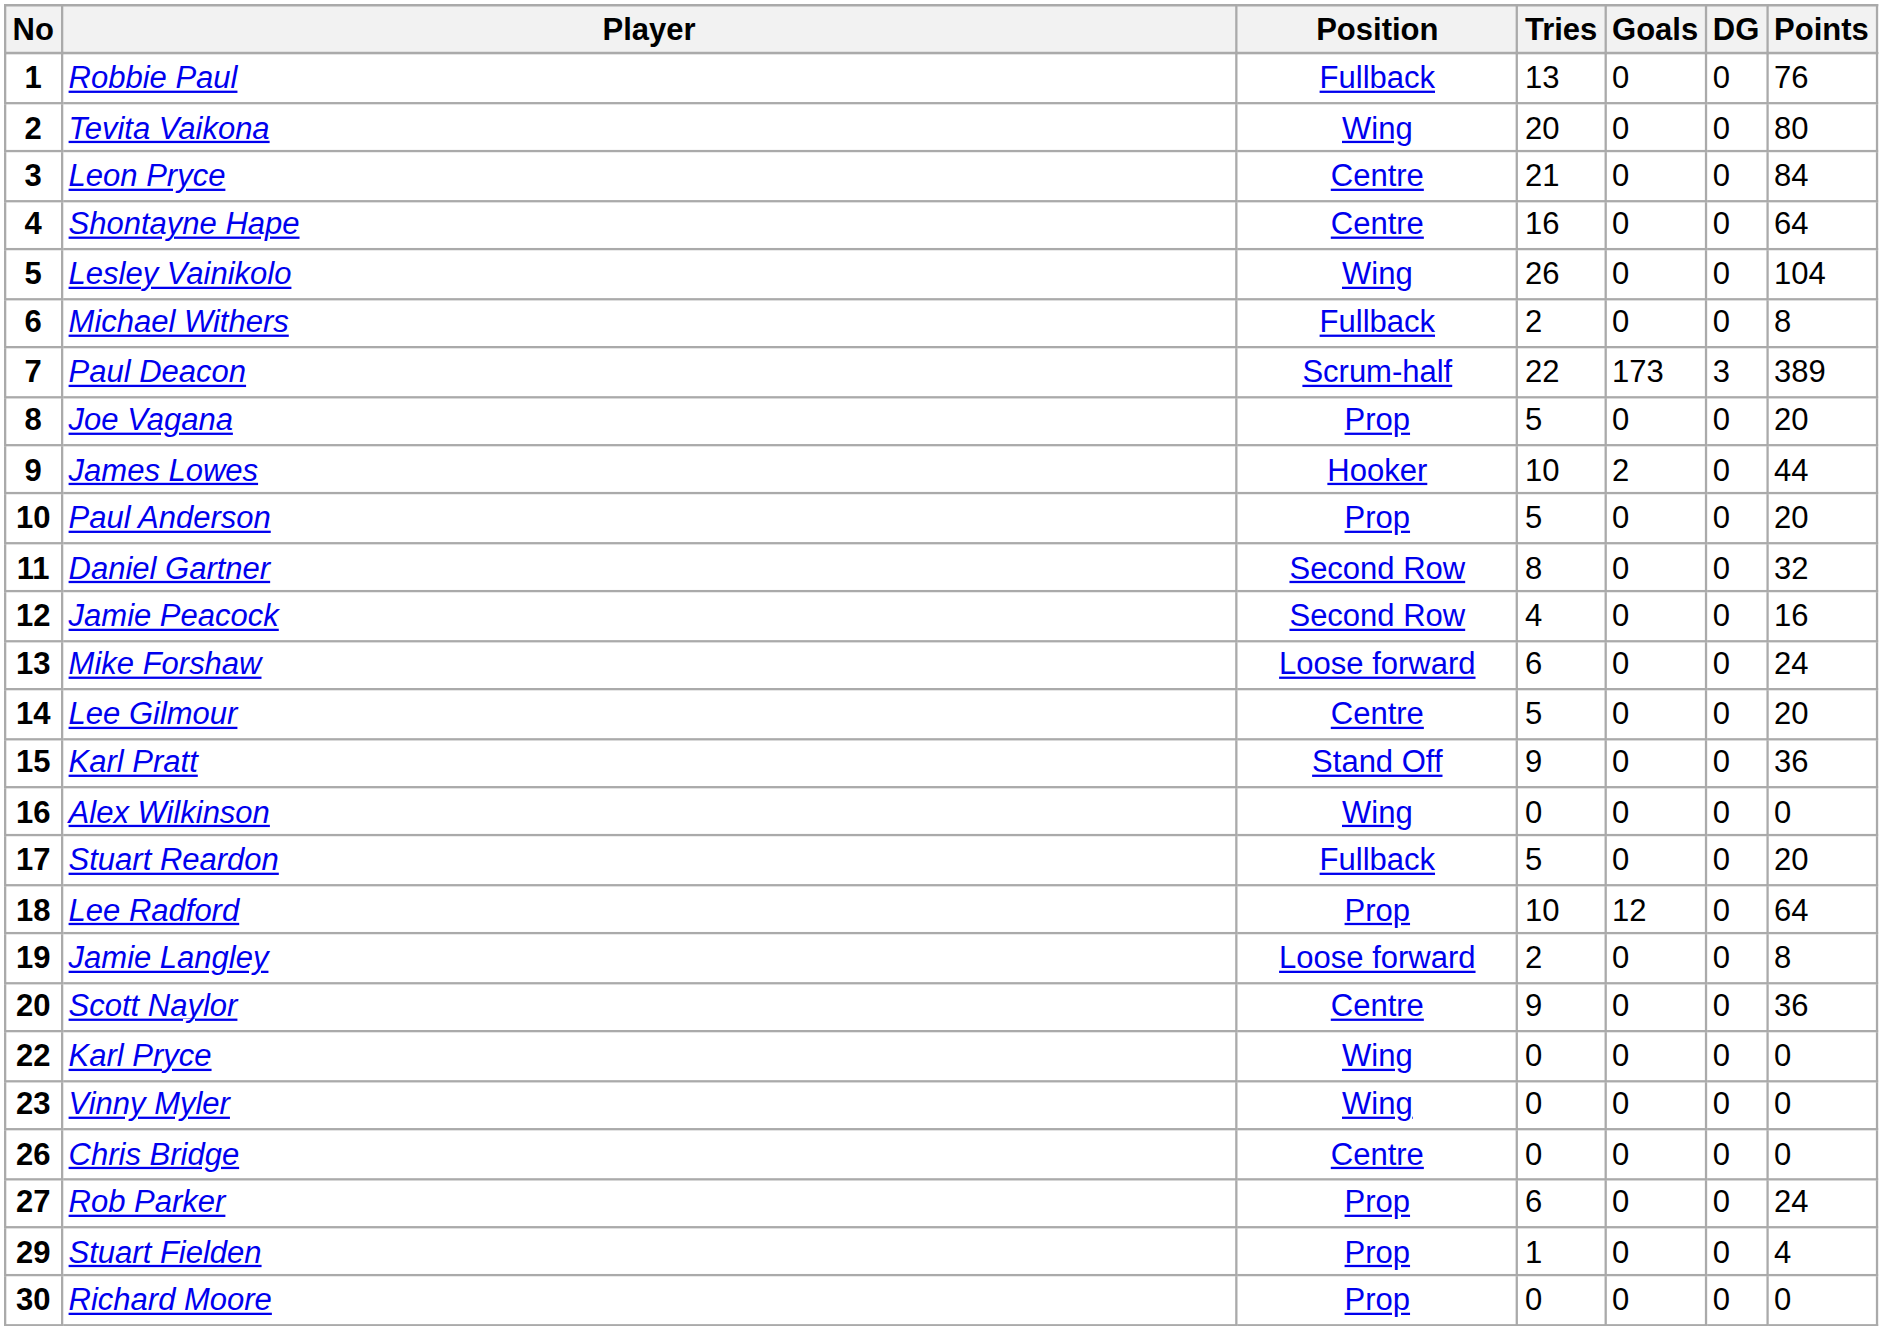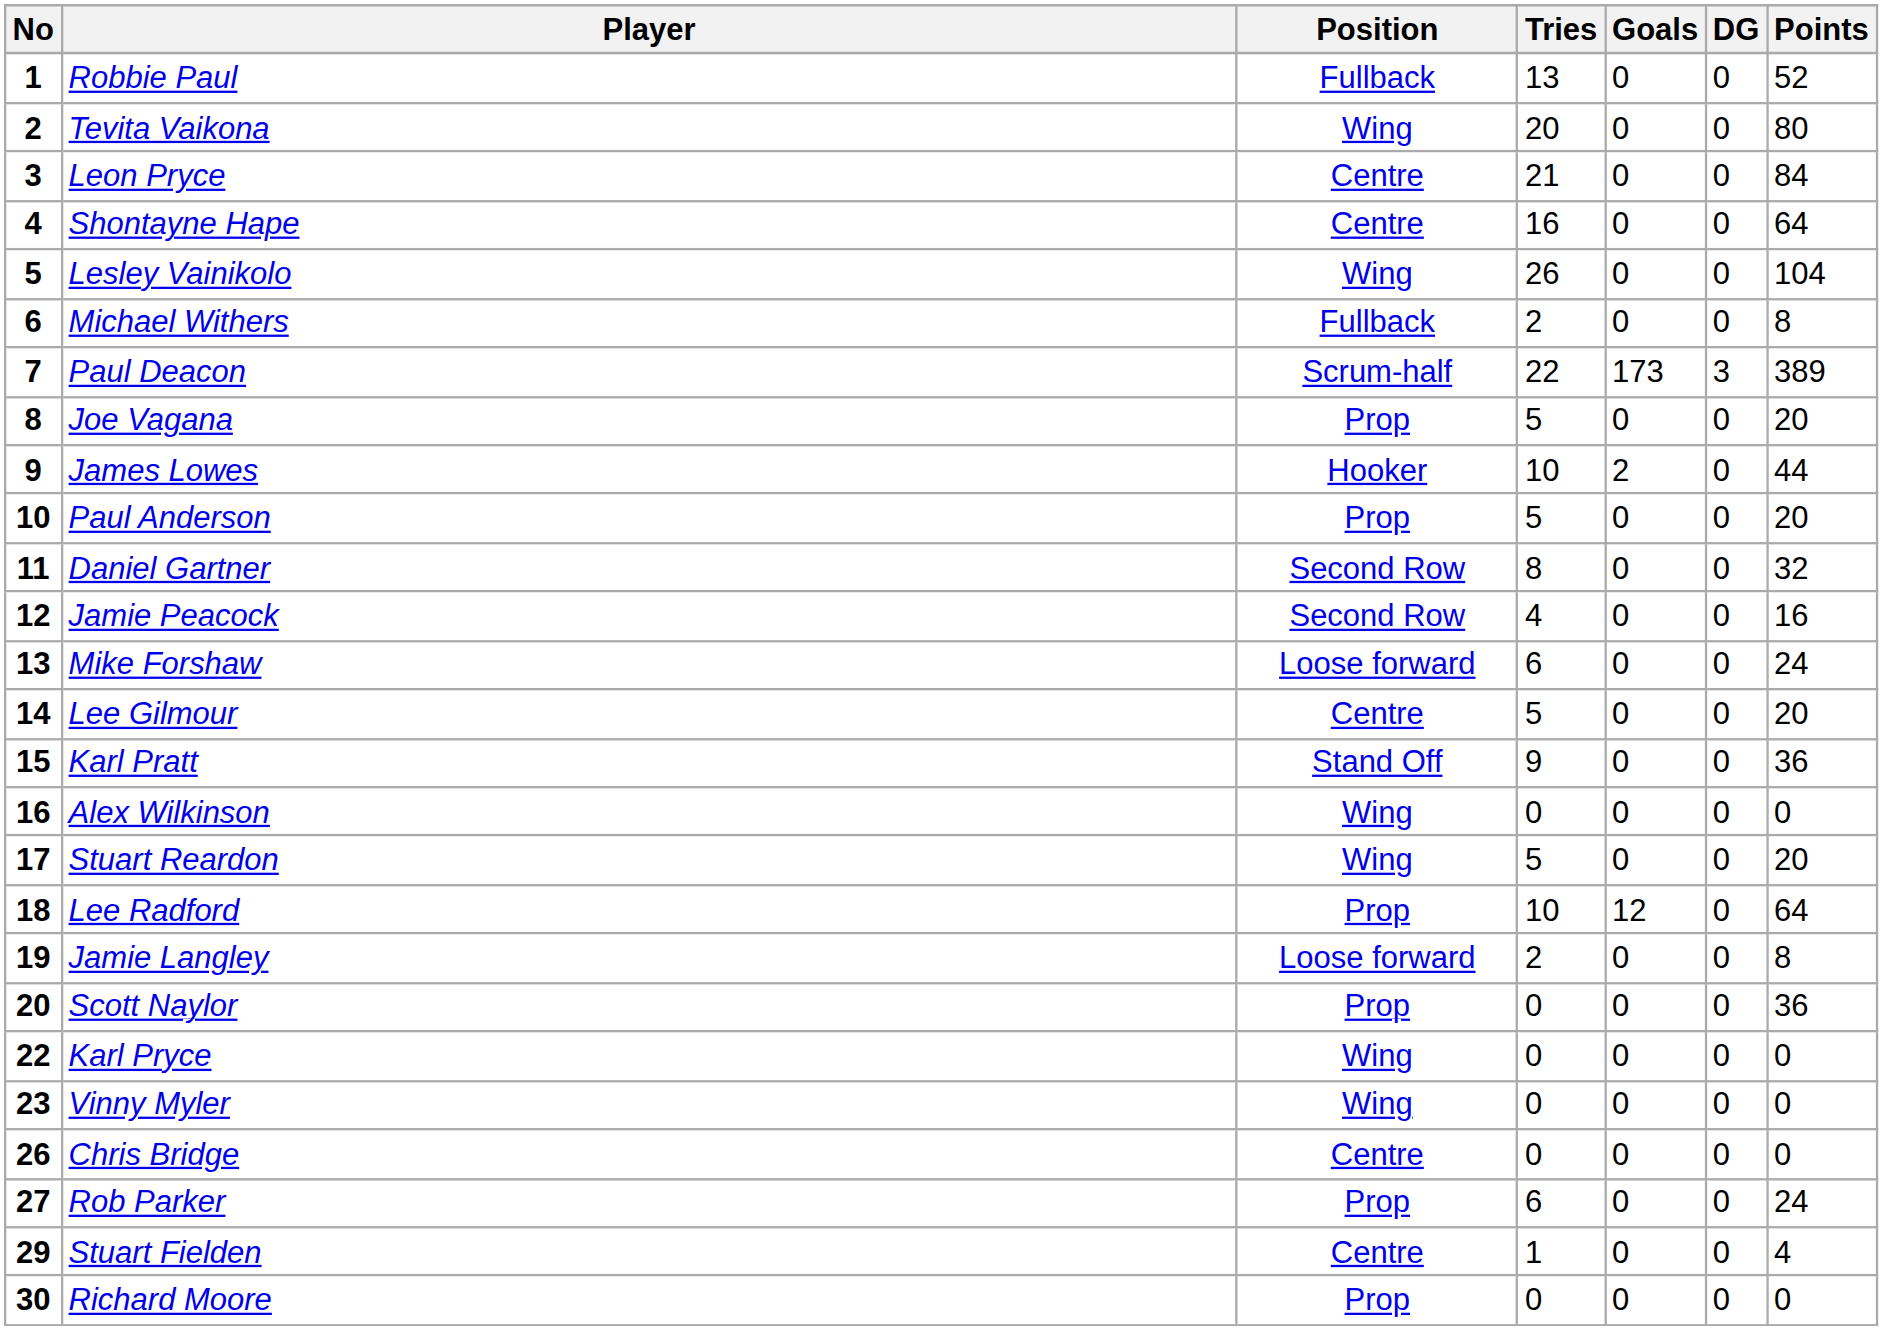 <table class="wikitable sortable" width="65%" style="font-size:85%">
 <tr bgcolor="#efefef">
 </tr>
 <tr bgcolor="#efefef">
 <th width=3%>No</th>
 <th !width=47%>Player</th>
 <th width=15%>Position</th>
 <th width="20">Tries</th>
 <th width="20">Goals</th>
 <th width="20">DG</th>
 <th width="20">Points</th>
 </tr>
 <tr bgcolor=#FFFFFF>
 </tr>
 <tr bgcolor=#FFFFFF>
 <td align=center><strong>1</strong></td>
 <td><em><a href='#'>Robbie Paul</a></em></td>
 <td align=center><a href='#'>Fullback</a></td>
 <td align=centre>13</td>
 <td align=centre>0</td>
 <td align=centre>0</td>
-<td align=centre>76</td>
+<td align=centre>52</td>
 </tr>
 <tr bgcolor=#FFFFFF>
 <td align=center><strong>2</strong></td>
 <td><em><a href='#'>Tevita Vaikona</a></em></td>
 <td align=center><a href='#'>Wing</a></td>
 <td align=centre>20</td>
 <td align=centre>0</td>
 <td align=centre>0</td>
 <td align=centre>80</td>
 </tr>
 <tr bgcolor=#FFFFFF>
 <td align=center><strong>3</strong></td>
 <td><em><a href='#'>Leon Pryce</a></em></td>
 <td align=center><a href='#'>Centre</a></td>
 <td align=centre>21</td>
 <td align=centre>0</td>
 <td align=centre>0</td>
 <td align=centre>84</td>
 </tr>
 <tr bgcolor=#FFFFFF>
 <td align=center><strong>4</strong></td>
 <td><em><a href='#'>Shontayne Hape</a></em></td>
 <td align=center><a href='#'>Centre</a></td>
 <td align=centre>16</td>
 <td align=centre>0</td>
 <td align=centre>0</td>
 <td align=centre>64</td>
 </tr>
 <tr bgcolor=#FFFFFF>
 <td align=center><strong>5</strong></td>
 <td><em><a href='#'>Lesley Vainikolo</a></em></td>
 <td align=center><a href='#'>Wing</a></td>
 <td align=centre>26</td>
 <td align=centre>0</td>
 <td align=centre>0</td>
 <td align=centre>104</td>
 </tr>
 <tr bgcolor=#FFFFFF>
 <td align=center><strong>6</strong></td>
 <td><em><a href='#'>Michael Withers</a></em></td>
 <td align=center><a href='#'>Fullback</a></td>
 <td align=centre>2</td>
 <td align=centre>0</td>
 <td align=centre>0</td>
 <td align=centre>8</td>
 </tr>
 <tr bgcolor=#FFFFFF>
 <td align=center><strong>7</strong></td>
 <td><em><a href='#'>Paul Deacon</a></em></td>
 <td align=center><a href='#'>Scrum-half</a></td>
 <td align=centre>22</td>
 <td align=centre>173</td>
 <td align=centre>3</td>
 <td align=centre>389</td>
 </tr>
 <tr bgcolor=#FFFFFF>
 <td align=center><strong>8</strong></td>
 <td><em><a href='#'>Joe Vagana</a></em></td>
 <td align=center><a href='#'>Prop</a></td>
 <td align=centre>5</td>
 <td align=centre>0</td>
 <td align=centre>0</td>
 <td align=centre>20</td>
 </tr>
 <tr bgcolor=#FFFFFF>
 <td align=center><strong>9</strong></td>
 <td><em><a href='#'>James Lowes</a></em></td>
 <td align=center><a href='#'>Hooker</a></td>
 <td align=centre>10</td>
 <td align=centre>2</td>
 <td align=centre>0</td>
 <td align=centre>44</td>
 </tr>
 <tr bgcolor=#FFFFFF>
 <td align=center><strong>10</strong></td>
 <td><em><a href='#'>Paul Anderson</a></em></td>
 <td align=center><a href='#'>Prop</a></td>
 <td align=centre>5</td>
 <td align=centre>0</td>
 <td align=centre>0</td>
 <td align=centre>20</td>
 </tr>
 <tr bgcolor=#FFFFFF>
 <td align=center><strong>11</strong></td>
 <td><em><a href='#'>Daniel Gartner</a></em></td>
 <td align=center><a href='#'>Second Row</a></td>
 <td align=centre>8</td>
 <td align=centre>0</td>
 <td align=centre>0</td>
 <td align=centre>32</td>
 </tr>
 <tr bgcolor=#FFFFFF>
 <td align=center><strong>12</strong></td>
 <td><em><a href='#'>Jamie Peacock</a></em></td>
 <td align=center><a href='#'>Second Row</a></td>
 <td align=centre>4</td>
 <td align=centre>0</td>
 <td align=centre>0</td>
 <td align=centre>16</td>
 </tr>
 <tr bgcolor=#FFFFFF>
 <td align=center><strong>13</strong></td>
 <td><em><a href='#'>Mike Forshaw</a></em></td>
 <td align=center><a href='#'>Loose forward</a></td>
 <td align=centre>6</td>
 <td align=centre>0</td>
 <td align=centre>0</td>
 <td align=centre>24</td>
 </tr>
 <tr bgcolor=#FFFFFF>
 <td align=center><strong>14</strong></td>
 <td><em><a href='#'>Lee Gilmour</a></em></td>
 <td align=center><a href='#'>Centre</a></td>
 <td align=centre>5</td>
 <td align=centre>0</td>
 <td align=centre>0</td>
 <td align=centre>20</td>
 </tr>
 <tr bgcolor=#FFFFFF>
 <td align=center><strong>15</strong></td>
 <td><em><a href='#'>Karl Pratt</a></em></td>
 <td align=center><a href='#'>Stand Off</a></td>
 <td align=centre>9</td>
 <td align=centre>0</td>
 <td align=centre>0</td>
 <td align=centre>36</td>
 </tr>
 <tr bgcolor=#FFFFFF>
 <td align=center><strong>16</strong></td>
 <td><em><a href='#'>Alex Wilkinson</a></em></td>
 <td align=center><a href='#'>Wing</a></td>
 <td align=centre>0</td>
 <td align=centre>0</td>
 <td align=centre>0</td>
 <td align=centre>0</td>
 </tr>
 <tr bgcolor=#FFFFFF>
 <td align=center><strong>17</strong></td>
 <td><em><a href='#'>Stuart Reardon</a></em></td>
-<td align=center><a href='#'>Fullback</a></td>
+<td align=center><a href='#'>Wing</a></td>
 <td align=centre>5</td>
 <td align=centre>0</td>
 <td align=centre>0</td>
 <td align=centre>20</td>
 </tr>
 <tr bgcolor=#FFFFFF>
 <td align=center><strong>18</strong></td>
 <td><em><a href='#'>Lee Radford</a></em></td>
 <td align=center><a href='#'>Prop</a></td>
 <td align=centre>10</td>
 <td align=centre>12</td>
 <td align=centre>0</td>
 <td align=centre>64</td>
 </tr>
 <tr bgcolor=#FFFFFF>
 <td align=center><strong>19</strong></td>
 <td><em><a href='#'>Jamie Langley</a></em></td>
 <td align=center><a href='#'>Loose forward</a></td>
 <td align=centre>2</td>
 <td align=centre>0</td>
 <td align=centre>0</td>
 <td align=centre>8</td>
 </tr>
 <tr bgcolor=#FFFFFF>
 <td align=center><strong>20</strong></td>
 <td><em><a href='#'>Scott Naylor</a></em></td>
-<td align=center><a href='#'>Centre</a></td>
-<td align=centre>9</td>
+<td align=center><a href='#'>Prop</a></td>
+<td align=centre>0</td>
 <td align=centre>0</td>
 <td align=centre>0</td>
 <td align=centre>36</td>
 </tr>
 <tr bgcolor=#FFFFFF>
 <td align=center><strong>22</strong></td>
 <td><em><a href='#'>Karl Pryce</a></em></td>
 <td align=center><a href='#'>Wing</a></td>
 <td align=centre>0</td>
 <td align=centre>0</td>
 <td align=centre>0</td>
 <td align=centre>0</td>
 </tr>
 <tr bgcolor=#FFFFFF>
 <td align=center><strong>23</strong></td>
 <td><em><a href='#'>Vinny Myler</a></em></td>
 <td align=center><a href='#'>Wing</a></td>
 <td align=centre>0</td>
 <td align=centre>0</td>
 <td align=centre>0</td>
 <td align=centre>0</td>
 </tr>
 <tr bgcolor=#FFFFFF>
 <td align=center><strong>26</strong></td>
 <td><em><a href='#'>Chris Bridge</a></em></td>
 <td align=center><a href='#'>Centre</a></td>
 <td align=centre>0</td>
 <td align=centre>0</td>
 <td align=centre>0</td>
 <td align=centre>0</td>
 </tr>
 <tr bgcolor=#FFFFFF>
 <td align=center><strong>27</strong></td>
 <td><em><a href='#'>Rob Parker</a></em></td>
 <td align=center><a href='#'>Prop</a></td>
 <td align=centre>6</td>
 <td align=centre>0</td>
 <td align=centre>0</td>
 <td align=centre>24</td>
 </tr>
 <tr bgcolor=#FFFFFF>
 <td align=center><strong>29</strong></td>
 <td><em><a href='#'>Stuart Fielden</a></em></td>
-<td align=center><a href='#'>Prop</a></td>
+<td align=center><a href='#'>Centre</a></td>
 <td align=centre>1</td>
 <td align=centre>0</td>
 <td align=centre>0</td>
 <td align=centre>4</td>
 </tr>
 <tr bgcolor=#FFFFFF>
 <td align=center><strong>30</strong></td>
 <td><em><a href='#'>Richard Moore</a></em></td>
 <td align=center><a href='#'>Prop</a></td>
 <td align=centre>0</td>
 <td align=centre>0</td>
 <td align=centre>0</td>
 <td align=centre>0</td>
 </tr>
 </table>
